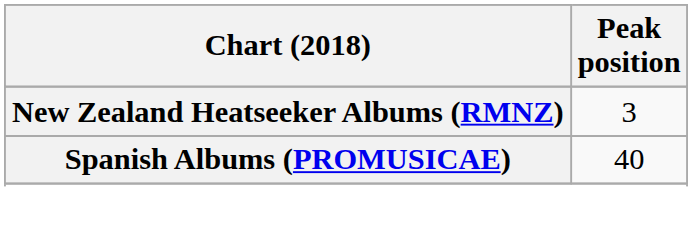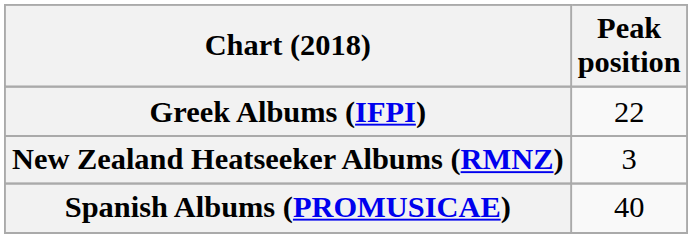 <table class="wikitable sortable plainrowheaders" style="text-align:center">
 <tr>
 <th scope="col">Chart (2018)</th>
 <th scope="col">Peak<br> position</th>
 </tr>
 <tr>
 </tr>
 <tr>
 </tr>
 <tr>
 </tr>
 <tr>
 </tr>
 <tr>
 </tr>
 <tr>
 </tr>
 <tr>
 </tr>
 <tr>
 </tr>
 <tr>
+</tr>
+<tr>
+<th scope="row">Greek Albums (<a href='#'>IFPI</a>)</th>
+<td>22</td>
 </tr>
 <tr>
 </tr>
 <tr>
 <th scope="row">New Zealand Heatseeker Albums (<a href='#'>RMNZ</a>)</th>
 <td>3</td>
 </tr>
 <tr>
 </tr>
 <tr>
 </tr>
 <tr>
 <th scope="row">Spanish Albums (<a href='#'>PROMUSICAE</a>)</th>
 <td>40</td>
 </tr>
 <tr>
 </tr>
 <tr>
 </tr>
 <tr>
 </tr>
 <tr>
 </tr>
 <tr>
 </tr>
 </table>
